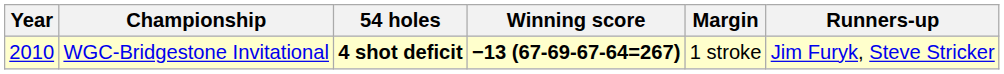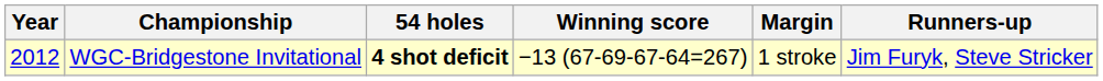 <table class="wikitable">
 <tr>
 <th>Year</th>
 <th>Championship</th>
 <th>54 holes</th>
 <th>Winning score</th>
 <th>Margin</th>
 <th>Runners-up</th>
 </tr>
 <tr style="background:#FFFFCC;">
-<td><a href='#'>2010</a></td>
+<td><a href='#'>2012</a></td>
 <td><a href='#'>WGC-Bridgestone Invitational</a></td>
 <td><strong>4 shot deficit</strong></td>
-<td><strong>−13 (67-69-67-64=267)</strong></td>
+<td>−13 (67-69-67-64=267)</td>
 <td>1 stroke</td>
 <td> <a href='#'>Jim Furyk</a>,  <a href='#'>Steve Stricker</a></td>
 </tr>
 </table>
